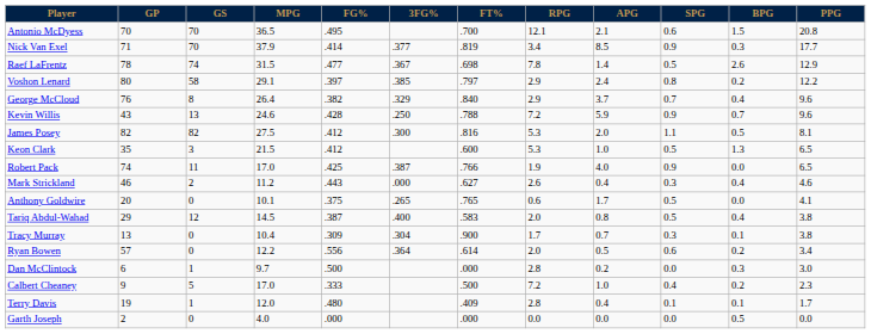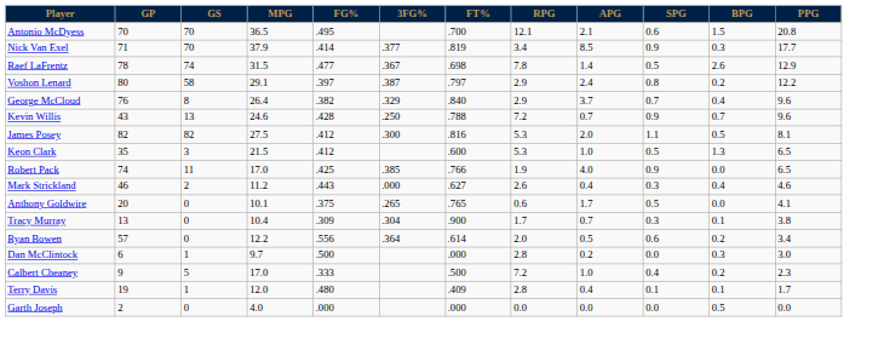 <table class="wikitable sortable" style="font-size: 90%">
 <tr>
 <th style="background:#002147;color:#C39953;" width="10%">Player</th>
 <th style="background:#002147;color:#C39953;" width="6%">GP</th>
 <th style="background:#002147;color:#C39953;" width="6%">GS</th>
 <th style="background:#002147;color:#C39953;" width="6%">MPG</th>
 <th style="background:#002147;color:#C39953;" width="6%">FG%</th>
 <th style="background:#002147;color:#C39953;" width="6%">3FG%</th>
 <th style="background:#002147;color:#C39953;" width="6%">FT%</th>
 <th style="background:#002147;color:#C39953;" width="6%">RPG</th>
 <th style="background:#002147;color:#C39953;" width="6%">APG</th>
 <th style="background:#002147;color:#C39953;" width="6%">SPG</th>
 <th style="background:#002147;color:#C39953;" width="6%">BPG</th>
 <th style="background:#002147;color:#C39953;" width="6%">PPG</th>
 </tr>
 <tr>
 <td><a href='#'>Antonio McDyess</a></td>
 <td>70</td>
 <td>70</td>
 <td>36.5</td>
 <td>.495</td>
 <td></td>
 <td>.700</td>
 <td>12.1</td>
 <td>2.1</td>
 <td>0.6</td>
 <td>1.5</td>
 <td>20.8</td>
 </tr>
 <tr>
 <td><a href='#'>Nick Van Exel</a></td>
 <td>71</td>
 <td>70</td>
 <td>37.9</td>
 <td>.414</td>
 <td>.377</td>
 <td>.819</td>
 <td>3.4</td>
 <td>8.5</td>
 <td>0.9</td>
 <td>0.3</td>
 <td>17.7</td>
 </tr>
 <tr>
 <td><a href='#'>Raef LaFrentz</a></td>
 <td>78</td>
 <td>74</td>
 <td>31.5</td>
 <td>.477</td>
 <td>.367</td>
 <td>.698</td>
 <td>7.8</td>
 <td>1.4</td>
 <td>0.5</td>
 <td>2.6</td>
 <td>12.9</td>
 </tr>
 <tr>
 <td><a href='#'>Voshon Lenard</a></td>
 <td>80</td>
 <td>58</td>
 <td>29.1</td>
 <td>.397</td>
-<td>.385</td>
+<td>.387</td>
 <td>.797</td>
 <td>2.9</td>
 <td>2.4</td>
 <td>0.8</td>
 <td>0.2</td>
 <td>12.2</td>
 </tr>
 <tr>
 <td><a href='#'>George McCloud</a></td>
 <td>76</td>
 <td>8</td>
 <td>26.4</td>
 <td>.382</td>
 <td>.329</td>
 <td>.840</td>
 <td>2.9</td>
 <td>3.7</td>
 <td>0.7</td>
 <td>0.4</td>
 <td>9.6</td>
 </tr>
 <tr>
 <td><a href='#'>Kevin Willis</a></td>
 <td>43</td>
 <td>13</td>
 <td>24.6</td>
 <td>.428</td>
 <td>.250</td>
 <td>.788</td>
 <td>7.2</td>
-<td>5.9</td>
+<td>0.7</td>
 <td>0.9</td>
 <td>0.7</td>
 <td>9.6</td>
 </tr>
 <tr>
 <td><a href='#'>James Posey</a></td>
 <td>82</td>
 <td>82</td>
 <td>27.5</td>
 <td>.412</td>
 <td>.300</td>
 <td>.816</td>
 <td>5.3</td>
 <td>2.0</td>
 <td>1.1</td>
 <td>0.5</td>
 <td>8.1</td>
 </tr>
 <tr>
 <td><a href='#'>Keon Clark</a></td>
 <td>35</td>
 <td>3</td>
 <td>21.5</td>
 <td>.412</td>
 <td></td>
 <td>.600</td>
 <td>5.3</td>
 <td>1.0</td>
 <td>0.5</td>
 <td>1.3</td>
 <td>6.5</td>
 </tr>
 <tr>
 <td><a href='#'>Robert Pack</a></td>
 <td>74</td>
 <td>11</td>
 <td>17.0</td>
 <td>.425</td>
-<td>.387</td>
+<td>.385</td>
 <td>.766</td>
 <td>1.9</td>
 <td>4.0</td>
 <td>0.9</td>
 <td>0.0</td>
 <td>6.5</td>
 </tr>
 <tr>
 <td><a href='#'>Mark Strickland</a></td>
 <td>46</td>
 <td>2</td>
 <td>11.2</td>
 <td>.443</td>
 <td>.000</td>
 <td>.627</td>
 <td>2.6</td>
 <td>0.4</td>
 <td>0.3</td>
 <td>0.4</td>
 <td>4.6</td>
 </tr>
 <tr>
 <td><a href='#'>Anthony Goldwire</a></td>
 <td>20</td>
 <td>0</td>
 <td>10.1</td>
 <td>.375</td>
 <td>.265</td>
 <td>.765</td>
 <td>0.6</td>
 <td>1.7</td>
 <td>0.5</td>
 <td>0.0</td>
 <td>4.1</td>
-</tr>
-<tr>
-<td><a href='#'>Tariq Abdul-Wahad</a></td>
-<td>29</td>
-<td>12</td>
-<td>14.5</td>
-<td>.387</td>
-<td>.400</td>
-<td>.583</td>
-<td>2.0</td>
-<td>0.8</td>
-<td>0.5</td>
-<td>0.4</td>
-<td>3.8</td>
 </tr>
 <tr>
 <td><a href='#'>Tracy Murray</a></td>
 <td>13</td>
 <td>0</td>
 <td>10.4</td>
 <td>.309</td>
 <td>.304</td>
 <td>.900</td>
 <td>1.7</td>
 <td>0.7</td>
 <td>0.3</td>
 <td>0.1</td>
 <td>3.8</td>
 </tr>
 <tr>
 <td><a href='#'>Ryan Bowen</a></td>
 <td>57</td>
 <td>0</td>
 <td>12.2</td>
 <td>.556</td>
 <td>.364</td>
 <td>.614</td>
 <td>2.0</td>
 <td>0.5</td>
 <td>0.6</td>
 <td>0.2</td>
 <td>3.4</td>
 </tr>
 <tr>
 <td><a href='#'>Dan McClintock</a></td>
 <td>6</td>
 <td>1</td>
 <td>9.7</td>
 <td>.500</td>
 <td></td>
 <td>.000</td>
 <td>2.8</td>
 <td>0.2</td>
 <td>0.0</td>
 <td>0.3</td>
 <td>3.0</td>
 </tr>
 <tr>
 <td><a href='#'>Calbert Cheaney</a></td>
 <td>9</td>
 <td>5</td>
 <td>17.0</td>
 <td>.333</td>
 <td></td>
 <td>.500</td>
 <td>7.2</td>
 <td>1.0</td>
 <td>0.4</td>
 <td>0.2</td>
 <td>2.3</td>
 </tr>
 <tr>
 <td><a href='#'>Terry Davis</a></td>
 <td>19</td>
 <td>1</td>
 <td>12.0</td>
 <td>.480</td>
 <td></td>
 <td>.409</td>
 <td>2.8</td>
 <td>0.4</td>
 <td>0.1</td>
 <td>0.1</td>
 <td>1.7</td>
 </tr>
 <tr>
 <td><a href='#'>Garth Joseph</a></td>
 <td>2</td>
 <td>0</td>
 <td>4.0</td>
 <td>.000</td>
 <td></td>
 <td>.000</td>
 <td>0.0</td>
 <td>0.0</td>
 <td>0.0</td>
 <td>0.5</td>
 <td>0.0</td>
 </tr>
 </table>
